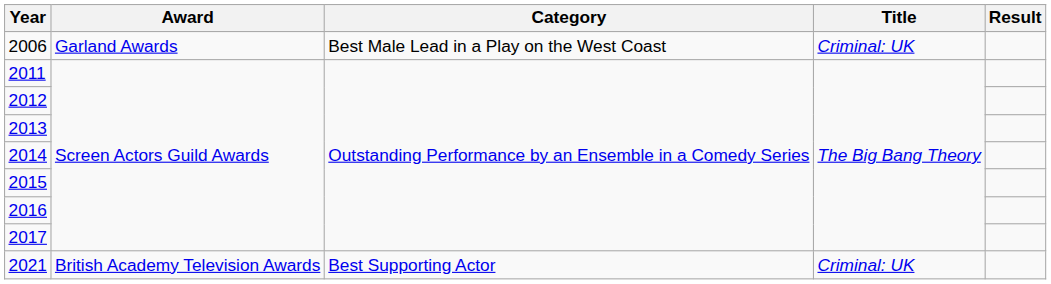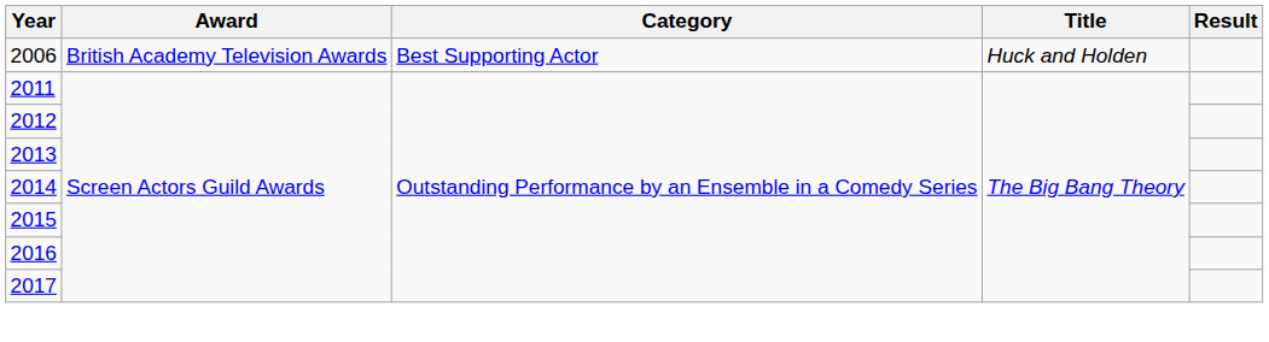 <table class="wikitable sortable">
 <tr>
 <th>Year</th>
 <th>Award</th>
 <th>Category</th>
 <th>Title</th>
 <th>Result</th>
 </tr>
 <tr>
 <td>2006</td>
-<td><a href='#'>Garland Awards</a></td>
-<td>Best Male Lead in a Play on the West Coast</td>
-<td><em><a href='#'>Criminal: UK</a></em></td>
+<td><a href='#'>British Academy Television Awards</a></td>
+<td><a href='#'>Best Supporting Actor</a></td>
+<td><em>Huck and Holden</em></td>
 <td></td>
 </tr>
 <tr>
 <td><a href='#'>2011</a></td>
 <td rowspan="7"><a href='#'>Screen Actors Guild Awards</a></td>
 <td rowspan="7"><a href='#'>Outstanding Performance by an Ensemble in a Comedy Series</a></td>
 <td rowspan="7"><em><a href='#'>The Big Bang Theory</a></em></td>
 <td></td>
 </tr>
 <tr>
 <td><a href='#'>2012</a></td>
 <td></td>
 </tr>
 <tr>
 <td><a href='#'>2013</a></td>
 <td></td>
 </tr>
 <tr>
 <td><a href='#'>2014</a></td>
 <td></td>
 </tr>
 <tr>
 <td><a href='#'>2015</a></td>
 <td></td>
 </tr>
 <tr>
 <td><a href='#'>2016</a></td>
 <td></td>
 </tr>
 <tr>
 <td><a href='#'>2017</a></td>
 <td></td>
 </tr>
-<tr>
-<td><a href='#'>2021</a></td>
-<td><a href='#'>British Academy Television Awards</a></td>
-<td><a href='#'>Best Supporting Actor</a></td>
-<td><em><a href='#'>Criminal: UK</a></em></td>
-<td></td>
-</tr>
 </table>
